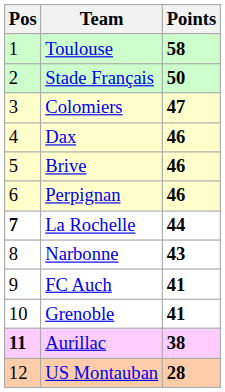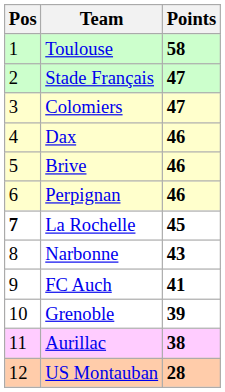 <table class=wikitable>
 <tr>
 <th>Pos</th>
 <th>Team</th>
 <th>Points</th>
 </tr>
 <tr bgcolor=#ccffcc>
 <td>1</td>
 <td align=left><a href='#'>Toulouse</a></td>
 <td><strong>58</strong></td>
 </tr>
 <tr bgcolor=#ccffcc>
 <td>2</td>
 <td align=left><a href='#'>Stade Français</a></td>
-<td><strong>50</strong></td>
+<td><strong>47</strong></td>
 </tr>
 <tr bgcolor=#ffffcc>
 <td>3</td>
 <td align=left><a href='#'>Colomiers</a></td>
 <td><strong>47</strong></td>
 </tr>
 <tr bgcolor=#ffffcc>
 <td>4</td>
 <td align=left><a href='#'>Dax</a></td>
 <td><strong>46</strong></td>
 </tr>
 <tr bgcolor=#ffffcc>
 <td>5</td>
 <td align=left><a href='#'>Brive</a></td>
 <td><strong>46</strong></td>
 </tr>
 <tr bgcolor=#ffffcc>
 <td>6</td>
 <td align=left><a href='#'>Perpignan</a></td>
 <td><strong>46</strong></td>
 </tr>
 <tr bgcolor=#ffffff>
 <td><strong>7</strong></td>
 <td align=left><a href='#'>La Rochelle</a></td>
-<td><strong>44</strong></td>
+<td><strong>45</strong></td>
 </tr>
 <tr bgcolor=#ffffff>
 <td>8</td>
 <td align=left><a href='#'>Narbonne</a></td>
 <td><strong>43</strong></td>
 </tr>
 <tr bgcolor=#ffffff>
 <td>9</td>
 <td align=left><a href='#'>FC Auch</a></td>
 <td><strong>41</strong></td>
 </tr>
 <tr bgcolor=#ffffff>
 <td>10</td>
 <td align=left><a href='#'>Grenoble</a></td>
-<td><strong>41</strong></td>
+<td><strong>39</strong></td>
 </tr>
 <tr bgcolor=#ffccff>
-<td><strong>11</strong></td>
+<td>11</td>
 <td align=left><a href='#'>Aurillac</a></td>
 <td><strong>38</strong></td>
 </tr>
 <tr bgcolor=#FFccaa>
 <td>12</td>
 <td align=left><a href='#'>US Montauban</a></td>
 <td><strong>28</strong></td>
 </tr>
 </table>
